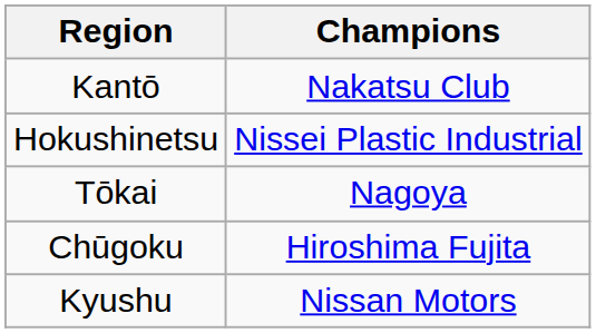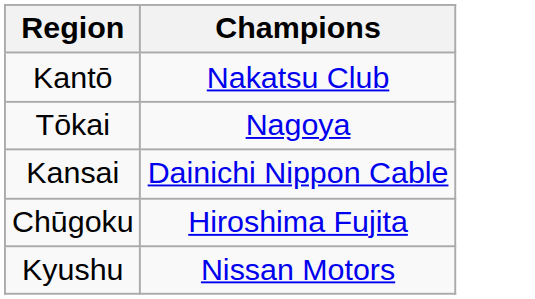 <table class="wikitable" style="text-align:center;">
 <tr>
 <th>Region</th>
 <th>Champions</th>
 </tr>
 <tr>
 <td>Kantō</td>
 <td><a href='#'>Nakatsu Club</a></td>
 </tr>
 <tr>
-<td>Hokushinetsu</td>
-<td><a href='#'>Nissei Plastic Industrial</a></td>
+<td>Tōkai</td>
+<td><a href='#'>Nagoya</a></td>
 </tr>
 <tr>
-<td>Tōkai</td>
-<td><a href='#'>Nagoya</a></td>
+<td>Kansai</td>
+<td><a href='#'>Dainichi Nippon Cable</a></td>
 </tr>
 <tr>
 <td>Chūgoku</td>
 <td><a href='#'>Hiroshima Fujita</a></td>
 </tr>
 <tr>
 <td>Kyushu</td>
 <td><a href='#'>Nissan Motors</a></td>
 </tr>
 </table>
